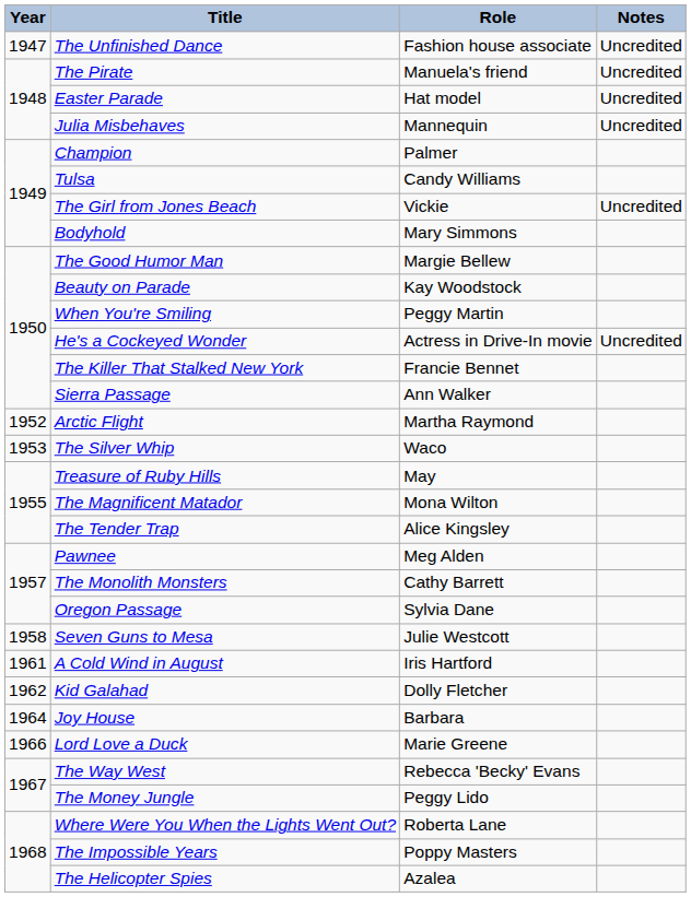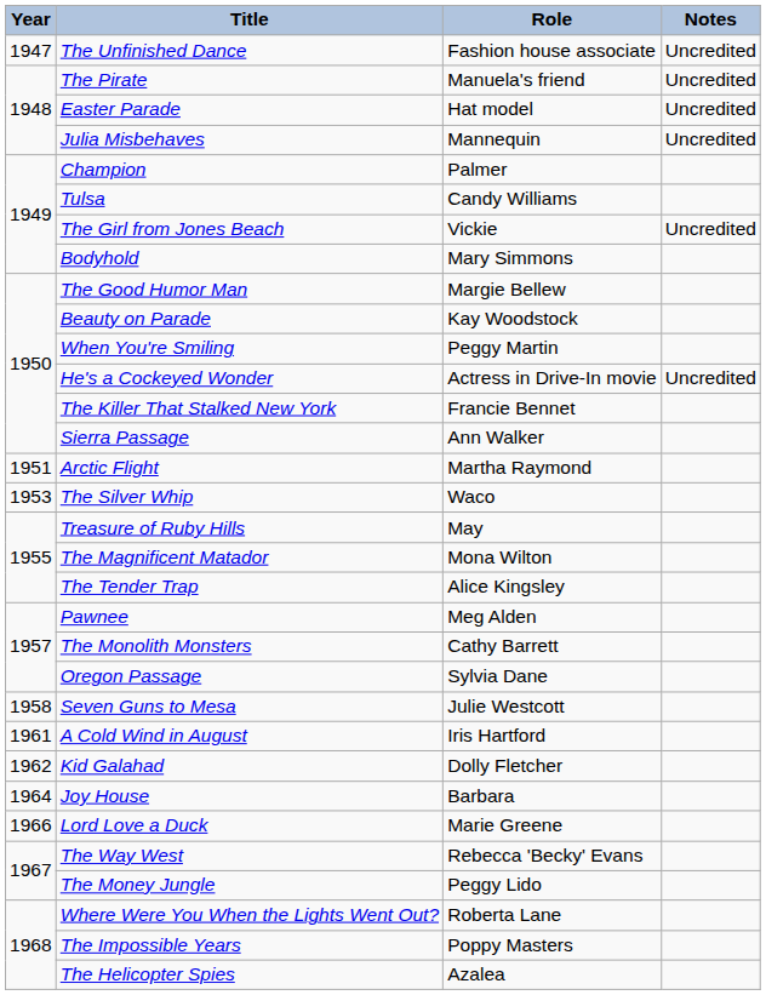 <table class="wikitable">
 <tr>
 <th style="background:#B0C4DE;">Year</th>
 <th style="background:#B0C4DE;">Title</th>
 <th style="background:#B0C4DE;">Role</th>
 <th style="background:#B0C4DE;">Notes</th>
 </tr>
 <tr>
 <td rowspan=1>1947</td>
 <td><em><a href='#'>The Unfinished Dance</a></em></td>
 <td>Fashion house associate</td>
 <td>Uncredited</td>
 </tr>
 <tr>
 <td rowspan=3>1948</td>
 <td><em><a href='#'>The Pirate</a></em></td>
 <td>Manuela's friend</td>
 <td>Uncredited</td>
 </tr>
 <tr>
 <td><em><a href='#'>Easter Parade</a></em></td>
 <td>Hat model</td>
 <td>Uncredited</td>
 </tr>
 <tr>
 <td><em><a href='#'>Julia Misbehaves</a></em></td>
 <td>Mannequin</td>
 <td>Uncredited</td>
 </tr>
 <tr>
 <td rowspan=4>1949</td>
 <td><em><a href='#'>Champion</a></em></td>
 <td>Palmer</td>
 <td></td>
 </tr>
 <tr>
 <td><em><a href='#'>Tulsa</a></em></td>
 <td>Candy Williams</td>
 <td></td>
 </tr>
 <tr>
 <td><em><a href='#'>The Girl from Jones Beach</a></em></td>
 <td>Vickie</td>
 <td>Uncredited</td>
 </tr>
 <tr>
 <td><em><a href='#'>Bodyhold</a></em></td>
 <td>Mary Simmons</td>
 <td></td>
 </tr>
 <tr>
 <td rowspan=6>1950</td>
 <td><em><a href='#'>The Good Humor Man</a></em></td>
 <td>Margie Bellew</td>
 <td></td>
 </tr>
 <tr>
 <td><em><a href='#'>Beauty on Parade</a></em></td>
 <td>Kay Woodstock</td>
 <td></td>
 </tr>
 <tr>
 <td><em><a href='#'>When You're Smiling</a></em></td>
 <td>Peggy Martin</td>
 <td></td>
 </tr>
 <tr>
 <td><em><a href='#'>He's a Cockeyed Wonder</a></em></td>
 <td>Actress in Drive-In movie</td>
 <td>Uncredited</td>
 </tr>
 <tr>
 <td><em><a href='#'>The Killer That Stalked New York</a></em></td>
 <td>Francie Bennet</td>
 <td></td>
 </tr>
 <tr>
 <td><em><a href='#'>Sierra Passage</a></em></td>
 <td>Ann Walker</td>
 <td></td>
 </tr>
 <tr>
-<td rowspan=1>1952</td>
+<td rowspan=1>1951</td>
 <td><em><a href='#'>Arctic Flight</a></em></td>
 <td>Martha Raymond</td>
 <td></td>
 </tr>
 <tr>
 <td rowspan=1>1953</td>
 <td><em><a href='#'>The Silver Whip</a></em></td>
 <td>Waco</td>
 <td></td>
 </tr>
 <tr>
 <td rowspan=3>1955</td>
 <td><em><a href='#'>Treasure of Ruby Hills</a></em></td>
 <td>May</td>
 <td></td>
 </tr>
 <tr>
 <td><em><a href='#'>The Magnificent Matador</a></em></td>
 <td>Mona Wilton</td>
 <td></td>
 </tr>
 <tr>
 <td><em><a href='#'>The Tender Trap</a></em></td>
 <td>Alice Kingsley</td>
 <td></td>
 </tr>
 <tr>
 <td rowspan=3>1957</td>
 <td><em><a href='#'>Pawnee</a></em></td>
 <td>Meg Alden</td>
 <td></td>
 </tr>
 <tr>
 <td><em><a href='#'>The Monolith Monsters</a></em></td>
 <td>Cathy Barrett</td>
 <td></td>
 </tr>
 <tr>
 <td><em><a href='#'>Oregon Passage</a></em></td>
 <td>Sylvia Dane</td>
 <td></td>
 </tr>
 <tr>
 <td rowspan=1>1958</td>
 <td><em><a href='#'>Seven Guns to Mesa</a></em></td>
 <td>Julie Westcott</td>
 <td></td>
 </tr>
 <tr>
 <td rowspan=1>1961</td>
 <td><em><a href='#'>A Cold Wind in August</a></em></td>
 <td>Iris Hartford</td>
 <td></td>
 </tr>
 <tr>
 <td rowspan=1>1962</td>
 <td><em><a href='#'>Kid Galahad</a></em></td>
 <td>Dolly Fletcher</td>
 <td></td>
 </tr>
 <tr>
 <td rowspan=1>1964</td>
 <td><em><a href='#'>Joy House</a></em></td>
 <td>Barbara</td>
 <td></td>
 </tr>
 <tr>
 <td rowspan=1>1966</td>
 <td><em><a href='#'>Lord Love a Duck</a></em></td>
 <td>Marie Greene</td>
 <td></td>
 </tr>
 <tr>
 <td rowspan=2>1967</td>
 <td><em><a href='#'>The Way West</a></em></td>
 <td>Rebecca 'Becky' Evans</td>
 <td></td>
 </tr>
 <tr>
 <td><em><a href='#'>The Money Jungle</a></em></td>
 <td>Peggy Lido</td>
 <td></td>
 </tr>
 <tr>
 <td rowspan=3>1968</td>
 <td><em><a href='#'>Where Were You When the Lights Went Out?</a></em></td>
 <td>Roberta Lane</td>
 <td></td>
 </tr>
 <tr>
 <td><em><a href='#'>The Impossible Years</a></em></td>
 <td>Poppy Masters</td>
 <td></td>
 </tr>
 <tr>
 <td><em><a href='#'>The Helicopter Spies</a></em></td>
 <td>Azalea</td>
 <td></td>
 </tr>
 </table>
